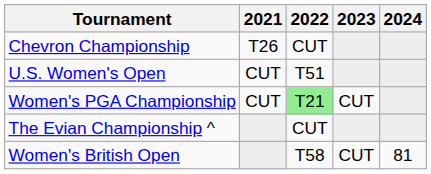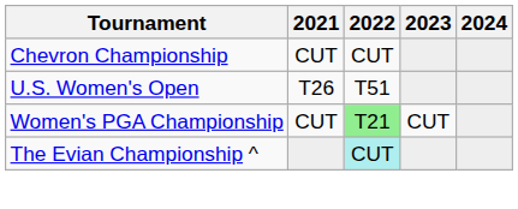 <table class="wikitable" style="font-size:95%;text-align:center;">
 <tr>
 <th>Tournament</th>
 <th>2021</th>
 <th>2022</th>
 <th>2023</th>
 <th>2024</th>
 </tr>
 <tr>
 <td align=left><a href='#'>Chevron Championship</a></td>
-<td>T26</td>
+<td>CUT</td>
 <td>CUT</td>
 <td style="background:#eeeeee;"></td>
 <td style="background:#eeeeee;"></td>
 </tr>
 <tr>
 <td align=left><a href='#'>U.S. Women's Open</a></td>
-<td>CUT</td>
+<td>T26</td>
 <td>T51</td>
 <td style="background:#eeeeee;"></td>
 <td style="background:#eeeeee;"></td>
 </tr>
 <tr>
 <td align=left><a href='#'>Women's PGA Championship</a></td>
 <td>CUT</td>
 <td style="background: lightgreen;">T21</td>
 <td>CUT</td>
 <td style="background:#eeeeee;"></td>
 </tr>
 <tr>
 <td align=left><a href='#'>The Evian Championship</a> ^</td>
 <td style="background:#eeeeee;"></td>
-<td>CUT</td>
+<td style="background: paleturquoise;">CUT</td>
 <td style="background:#eeeeee;"></td>
 <td style="background:#eeeeee;"></td>
 </tr>
-<tr>
-<td align=left><a href='#'>Women's British Open</a></td>
-<td style="background:#eeeeee;"></td>
-<td>T58</td>
-<td>CUT</td>
-<td>81</td>
-</tr>
 </table>
